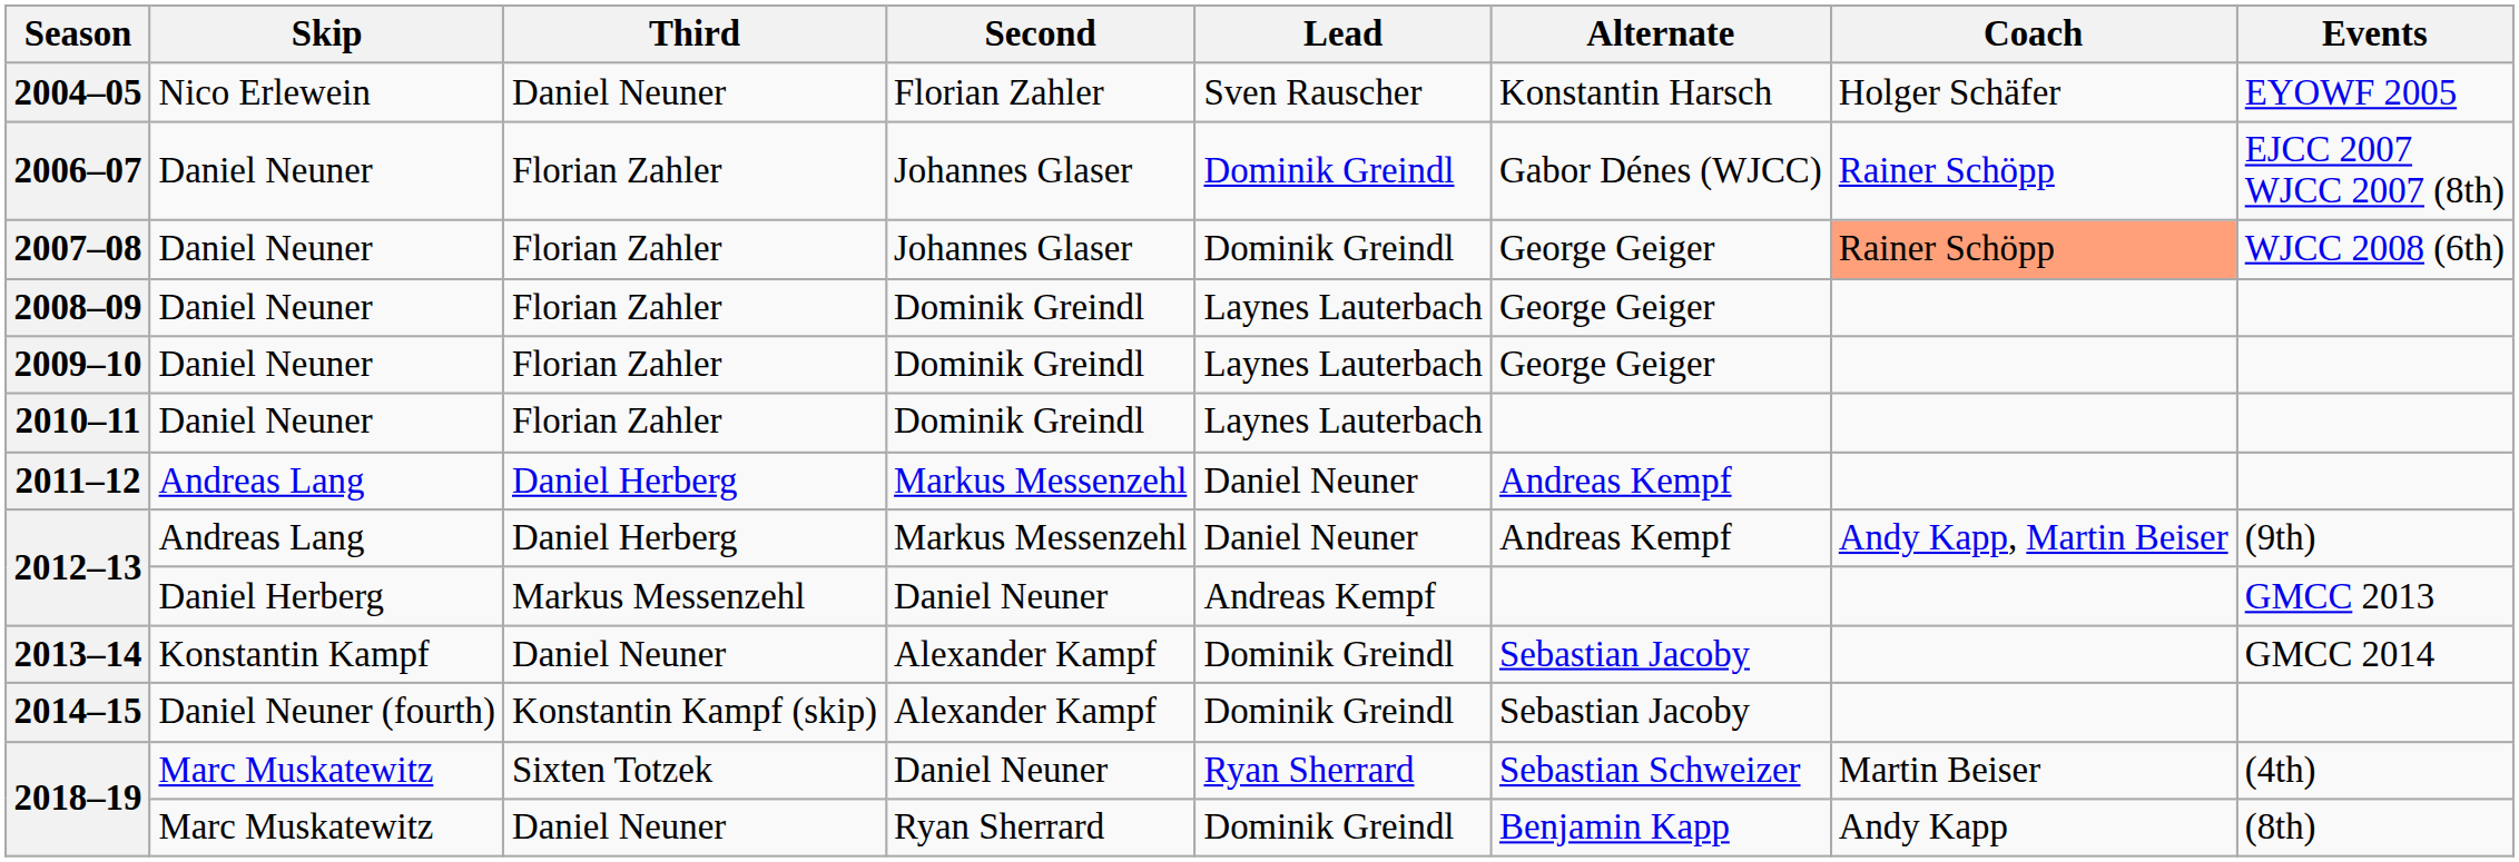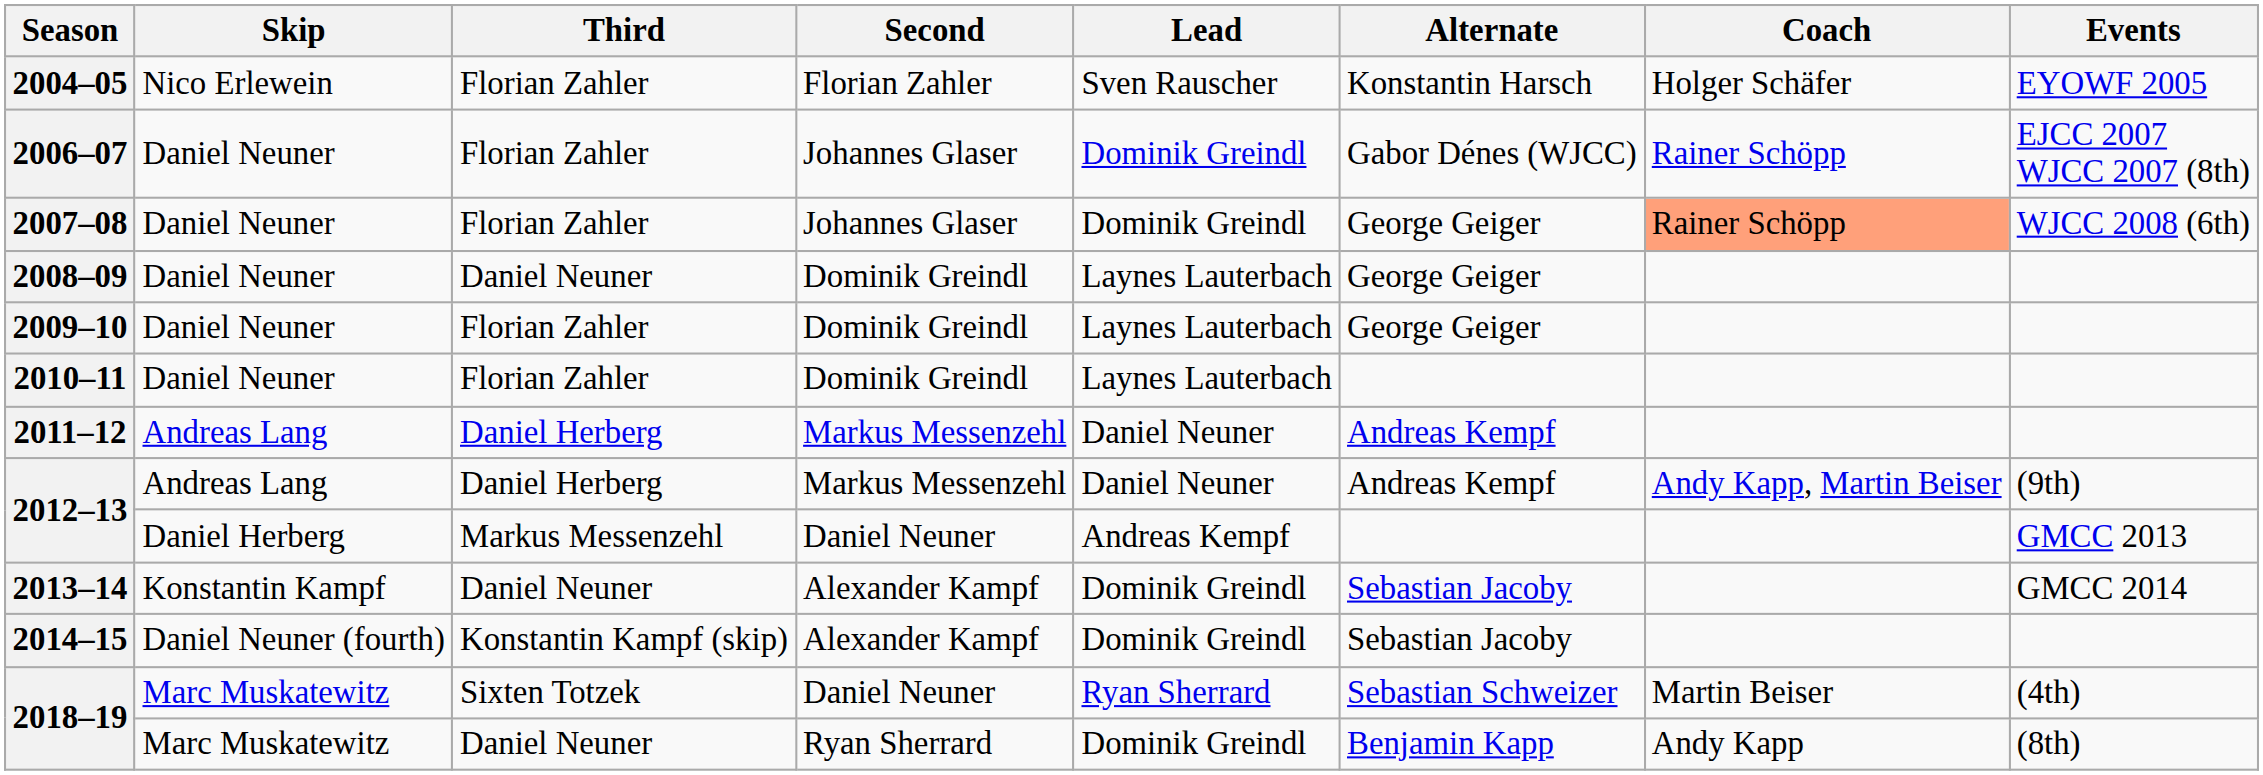 <table class="wikitable">
 <tr>
 <th scope="col">Season</th>
 <th scope="col">Skip</th>
 <th scope="col">Third</th>
 <th scope="col">Second</th>
 <th scope="col">Lead</th>
 <th scope="col">Alternate</th>
 <th scope="col">Coach</th>
 <th scope="col">Events</th>
 </tr>
 <tr>
 <th scope="row">2004–05</th>
 <td>Nico Erlewein</td>
-<td>Daniel Neuner</td>
+<td>Florian Zahler</td>
 <td>Florian Zahler</td>
 <td>Sven Rauscher</td>
 <td>Konstantin Harsch</td>
 <td>Holger Schäfer</td>
 <td><a href='#'>EYOWF 2005</a> </td>
 </tr>
 <tr>
 <th scope="row">2006–07</th>
 <td>Daniel Neuner</td>
 <td>Florian Zahler</td>
 <td>Johannes Glaser</td>
 <td><a href='#'>Dominik Greindl</a></td>
 <td>Gabor Dénes (WJCC)</td>
 <td><a href='#'>Rainer Schöpp</a></td>
 <td><a href='#'>EJCC 2007</a> <br><a href='#'>WJCC 2007</a> (8th)</td>
 </tr>
 <tr>
 <th scope="row">2007–08</th>
 <td>Daniel Neuner</td>
 <td>Florian Zahler</td>
 <td>Johannes Glaser</td>
 <td>Dominik Greindl</td>
 <td>George Geiger</td>
 <td style="background: lightsalmon;">Rainer Schöpp</td>
 <td><a href='#'>WJCC 2008</a> (6th)</td>
 </tr>
 <tr>
 <th scope="row">2008–09</th>
 <td>Daniel Neuner</td>
-<td>Florian Zahler</td>
+<td>Daniel Neuner</td>
 <td>Dominik Greindl</td>
 <td>Laynes Lauterbach</td>
 <td>George Geiger</td>
 <td></td>
 <td></td>
 </tr>
 <tr>
 <th scope="row">2009–10</th>
 <td>Daniel Neuner</td>
 <td>Florian Zahler</td>
 <td>Dominik Greindl</td>
 <td>Laynes Lauterbach</td>
 <td>George Geiger</td>
 <td></td>
 <td></td>
 </tr>
 <tr>
 <th scope="row">2010–11</th>
 <td>Daniel Neuner</td>
 <td>Florian Zahler</td>
 <td>Dominik Greindl</td>
 <td>Laynes Lauterbach</td>
 <td></td>
 <td></td>
 <td></td>
 </tr>
 <tr>
 <th scope="row">2011–12</th>
 <td><a href='#'>Andreas Lang</a></td>
 <td><a href='#'>Daniel Herberg</a></td>
 <td><a href='#'>Markus Messenzehl</a></td>
 <td>Daniel Neuner</td>
 <td><a href='#'>Andreas Kempf</a></td>
 <td></td>
 <td></td>
 </tr>
 <tr>
 <th scope="row" rowspan=2>2012–13</th>
 <td>Andreas Lang</td>
 <td>Daniel Herberg</td>
 <td>Markus Messenzehl</td>
 <td>Daniel Neuner</td>
 <td>Andreas Kempf</td>
 <td><a href='#'>Andy Kapp</a>, <a href='#'>Martin Beiser</a></td>
 <td> (9th)</td>
 </tr>
 <tr>
 <td>Daniel Herberg</td>
 <td>Markus Messenzehl</td>
 <td>Daniel Neuner</td>
 <td>Andreas Kempf</td>
 <td></td>
 <td></td>
 <td><a href='#'>GMCC</a> 2013 </td>
 </tr>
 <tr>
 <th scope="row">2013–14</th>
 <td>Konstantin Kampf</td>
 <td>Daniel Neuner</td>
 <td>Alexander Kampf</td>
 <td>Dominik Greindl</td>
 <td><a href='#'>Sebastian Jacoby</a></td>
 <td></td>
 <td>GMCC 2014 </td>
 </tr>
 <tr>
 <th scope="row">2014–15</th>
 <td>Daniel Neuner (fourth)</td>
 <td>Konstantin Kampf (skip)</td>
 <td>Alexander Kampf</td>
 <td>Dominik Greindl</td>
 <td>Sebastian Jacoby</td>
 <td></td>
 <td></td>
 </tr>
 <tr>
 <th scope="row" rowspan=2>2018–19</th>
 <td><a href='#'>Marc Muskatewitz</a></td>
 <td>Sixten Totzek</td>
 <td>Daniel Neuner</td>
 <td><a href='#'>Ryan Sherrard</a></td>
 <td><a href='#'>Sebastian Schweizer</a></td>
 <td>Martin Beiser</td>
 <td> (4th)</td>
 </tr>
 <tr>
 <td>Marc Muskatewitz</td>
 <td>Daniel Neuner</td>
 <td>Ryan Sherrard</td>
 <td>Dominik Greindl</td>
 <td><a href='#'>Benjamin Kapp</a></td>
 <td>Andy Kapp</td>
 <td> (8th)</td>
 </tr>
 </table>
